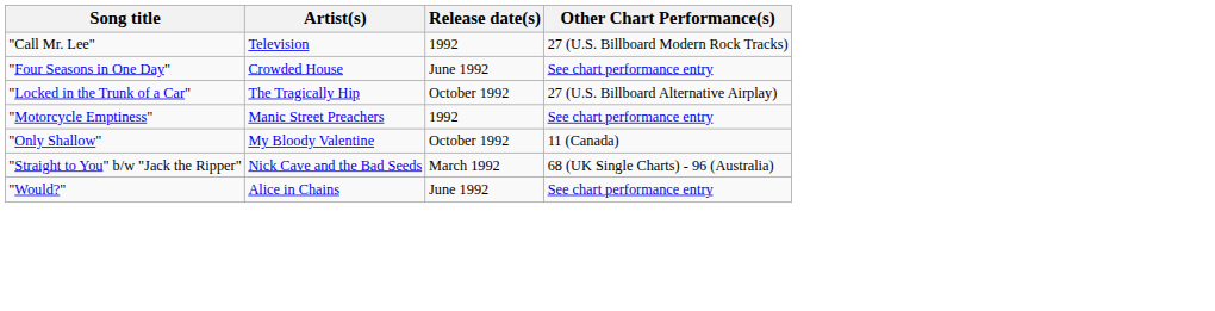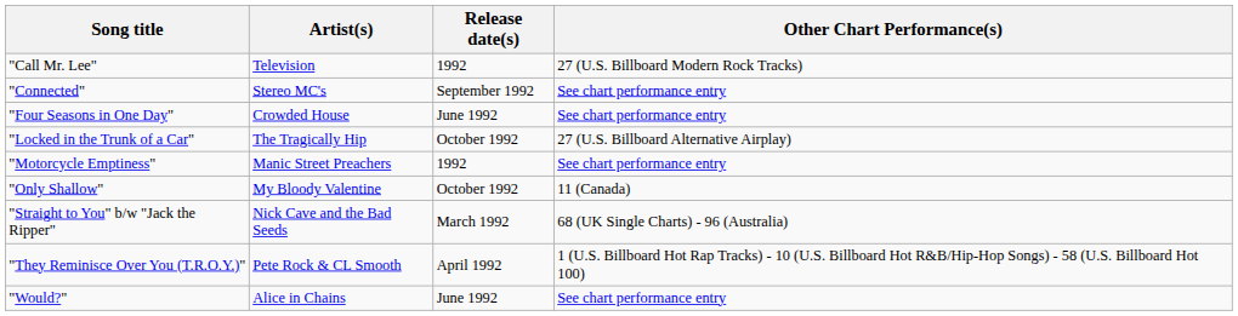 <table class="wikitable sortable" style="font-size:95%;">
 <tr>
 <th><big>Song title</big></th>
 <th><big>Artist(s)</big></th>
 <th><big>Release date(s)</big></th>
 <th><big>Other Chart Performance(s)</big></th>
 </tr>
 <tr>
 <td>"Call Mr. Lee"</td>
 <td><a href='#'>Television</a></td>
 <td>1992</td>
 <td>27 (U.S. Billboard Modern Rock Tracks)</td>
+</tr>
+<tr>
+<td>"<a href='#'>Connected</a>"</td>
+<td><a href='#'>Stereo MC's</a></td>
+<td>September 1992</td>
+<td><a href='#'>See chart performance entry</a></td>
 </tr>
 <tr>
 <td>"<a href='#'>Four Seasons in One Day</a>"</td>
 <td><a href='#'>Crowded House</a></td>
 <td>June 1992</td>
 <td><a href='#'>See chart performance entry</a></td>
 </tr>
 <tr>
 <td>"<a href='#'>Locked in the Trunk of a Car</a>"</td>
 <td><a href='#'>The Tragically Hip</a></td>
 <td>October 1992</td>
 <td>27 (U.S. Billboard Alternative Airplay)</td>
 </tr>
 <tr>
 <td>"<a href='#'>Motorcycle Emptiness</a>"</td>
 <td><a href='#'>Manic Street Preachers</a></td>
 <td>1992</td>
 <td><a href='#'>See chart performance entry</a></td>
 </tr>
 <tr>
 <td>"<a href='#'>Only Shallow</a>"</td>
 <td><a href='#'>My Bloody Valentine</a></td>
 <td>October 1992</td>
 <td>11 (Canada)</td>
 </tr>
 <tr>
 <td>"<a href='#'>Straight to You</a>" b/w "Jack the Ripper"</td>
 <td><a href='#'>Nick Cave and the Bad Seeds</a></td>
 <td>March 1992</td>
 <td>68 (UK Single Charts) - 96 (Australia)</td>
 </tr>
 <tr>
+<td>"<a href='#'>They Reminisce Over You (T.R.O.Y.)</a>"</td>
+<td><a href='#'>Pete Rock & CL Smooth</a></td>
+<td>April 1992</td>
+<td>1 (U.S. Billboard Hot Rap Tracks) - 10 (U.S. Billboard Hot R&B/Hip-Hop Songs) - 58 (U.S. Billboard Hot 100)</td>
+</tr>
+<tr>
 <td>"<a href='#'>Would?</a>"</td>
 <td><a href='#'>Alice in Chains</a></td>
 <td>June 1992</td>
 <td><a href='#'>See chart performance entry</a></td>
 </tr>
 </table>
